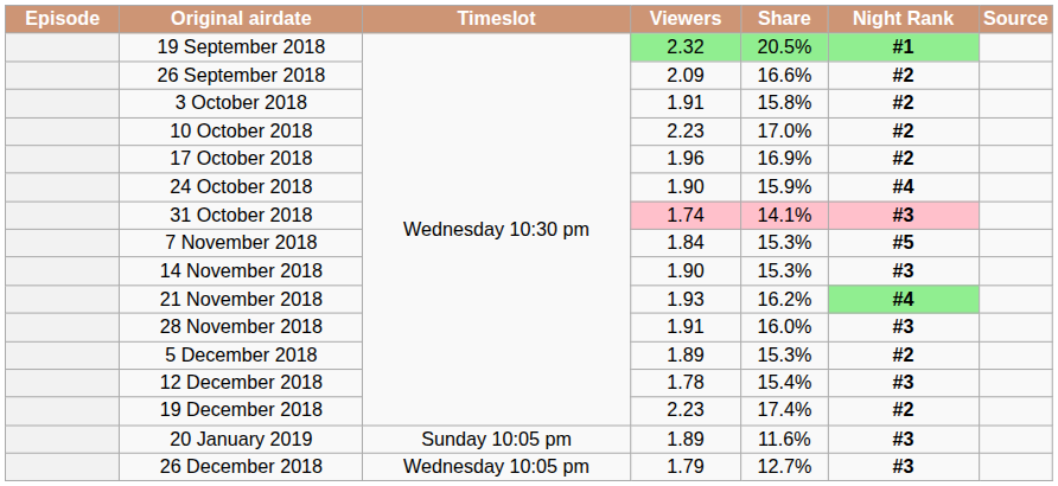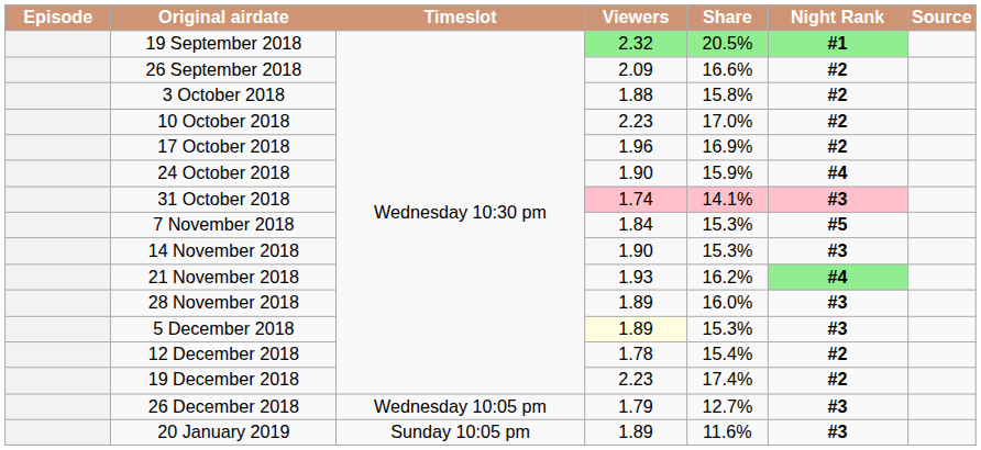 <table class="wikitable plainrowheaders" style="text-align:center; line-height:16px; width:99%;">
 <tr>
 <th scope="col" style="background:#CD9575; color:white;">Episode</th>
 <th scope="col" style="background:#CD9575; color:white;">Original airdate</th>
 <th scope="col" style="background:#CD9575; color:white;">Timeslot</th>
 <th style="background:#CD9575; color:white;">Viewers<br></th>
 <th style="background:#CD9575; color:white;">Share</th>
 <th style="background:#CD9575; color:white;">Night Rank</th>
 <th scope="col" style="background:#CD9575; color:white; width:05%;">Source</th>
 </tr>
 <tr>
 <th scope="row" style="text-align:center"></th>
 <td>19 September 2018</td>
 <td rowspan="14">Wednesday 10:30 pm</td>
 <td bgcolor="lightgreen">2.32</td>
 <td bgcolor="lightgreen">20.5%</td>
 <td bgcolor="lightgreen"><strong>#1</strong></td>
 <td></td>
 </tr>
 <tr>
 <th scope="row" style="text-align:center"></th>
 <td>26 September 2018</td>
 <td>2.09</td>
 <td>16.6%</td>
 <td><strong>#2</strong></td>
 <td></td>
 </tr>
 <tr>
 <th scope="row" style="text-align:center"></th>
 <td>3 October 2018</td>
-<td>1.91</td>
+<td>1.88</td>
 <td>15.8%</td>
 <td><strong>#2</strong></td>
 <td></td>
 </tr>
 <tr>
 <th scope="row" style="text-align:center"></th>
 <td>10 October 2018</td>
 <td>2.23</td>
 <td>17.0%</td>
 <td><strong>#2</strong></td>
 <td></td>
 </tr>
 <tr>
 <th scope="row" style="text-align:center"></th>
 <td>17 October 2018</td>
 <td>1.96</td>
 <td>16.9%</td>
 <td><strong>#2</strong></td>
 <td></td>
 </tr>
 <tr>
 <th scope="row" style="text-align:center"></th>
 <td>24 October 2018</td>
 <td>1.90</td>
 <td>15.9%</td>
 <td><strong>#4</strong></td>
 <td></td>
 </tr>
 <tr>
 <th scope="row" style="text-align:center"></th>
 <td>31 October 2018</td>
 <td bgcolor="pink">1.74</td>
 <td bgcolor="pink">14.1%</td>
 <td bgcolor="pink"><strong>#3</strong></td>
 <td></td>
 </tr>
 <tr>
 <th scope="row" style="text-align:center"></th>
 <td>7 November 2018</td>
 <td>1.84</td>
 <td>15.3%</td>
 <td><strong>#5</strong></td>
 <td></td>
 </tr>
 <tr>
 <th scope="row" style="text-align:center"></th>
 <td>14 November 2018</td>
 <td>1.90</td>
 <td>15.3%</td>
 <td><strong>#3</strong></td>
 <td></td>
 </tr>
 <tr>
 <th scope="row" style="text-align:center"></th>
 <td>21 November 2018</td>
 <td>1.93</td>
 <td>16.2%</td>
 <td style="background: lightgreen;"><strong>#4</strong></td>
 <td></td>
 </tr>
 <tr>
 <th scope="row" style="text-align:center"></th>
 <td>28 November 2018</td>
-<td>1.91</td>
+<td>1.89</td>
 <td>16.0%</td>
 <td><strong>#3</strong></td>
 <td></td>
 </tr>
 <tr>
 <th scope="row" style="text-align:center"></th>
 <td>5 December 2018</td>
-<td>1.89</td>
+<td style="background: lightyellow;">1.89</td>
 <td>15.3%</td>
-<td><strong>#2</strong></td>
+<td><strong>#3</strong></td>
 <td></td>
 </tr>
 <tr>
 <th scope="row" style="text-align:center"></th>
 <td>12 December 2018</td>
 <td>1.78</td>
 <td>15.4%</td>
-<td><strong>#3</strong></td>
+<td><strong>#2</strong></td>
 <td></td>
 </tr>
 <tr>
 <th scope="row" style="text-align:center"></th>
 <td>19 December 2018</td>
 <td>2.23</td>
 <td>17.4%</td>
 <td><strong>#2</strong></td>
 <td></td>
 </tr>
 <tr>
 <th scope="row" style="text-align:center"></th>
+<td>26 December 2018</td>
+<td>Wednesday 10:05 pm</td>
+<td>1.79</td>
+<td>12.7%</td>
+<td><strong>#3</strong></td>
+<td></td>
+</tr>
+<tr>
+<th scope="row" style="text-align:center"></th>
 <td>20 January 2019</td>
 <td>Sunday 10:05 pm</td>
 <td>1.89</td>
 <td>11.6%</td>
 <td><strong>#3</strong></td>
 <td></td>
 </tr>
-<tr>
-<th scope="row" style="text-align:center"></th>
-<td>26 December 2018</td>
-<td>Wednesday 10:05 pm</td>
-<td>1.79</td>
-<td>12.7%</td>
-<td><strong>#3</strong></td>
-<td></td>
-</tr>
 </table>
